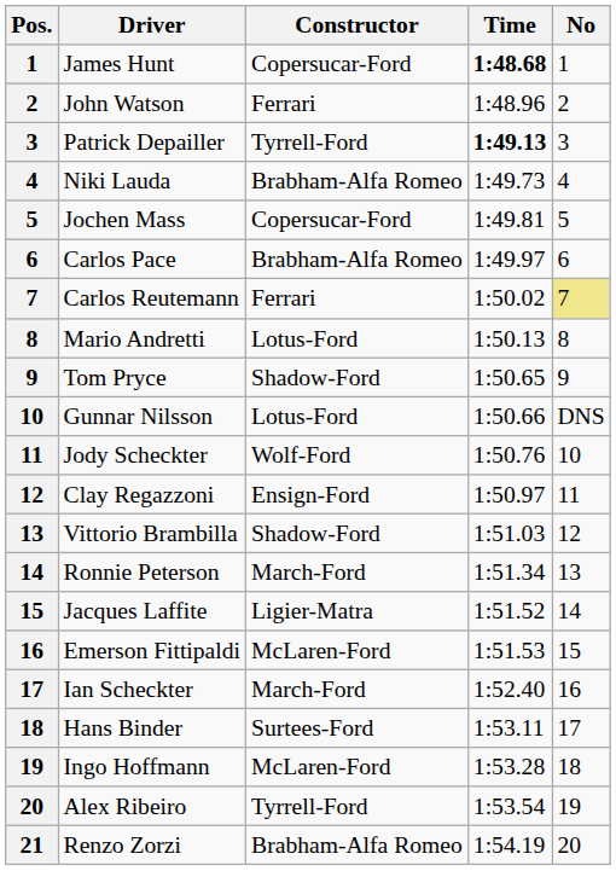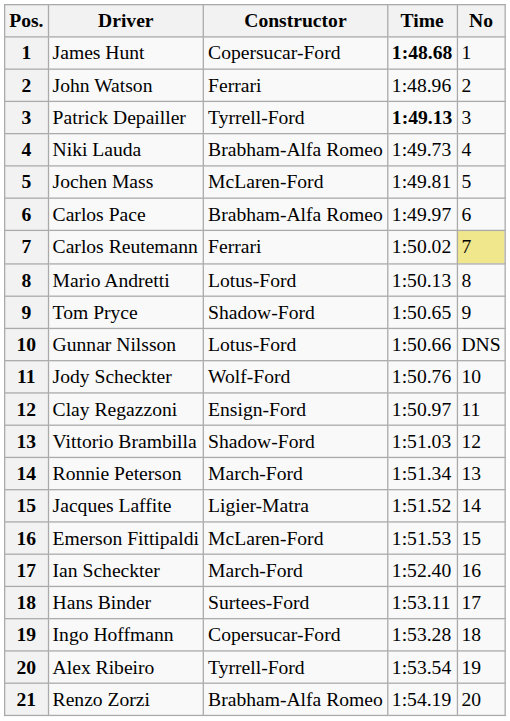 <table class="wikitable sortable" style="font-size: 95%">
 <tr>
 <th>Pos.</th>
 <th>Driver</th>
 <th>Constructor</th>
 <th>Time</th>
 <th>No</th>
 </tr>
 <tr>
 <th>1</th>
 <td> James Hunt</td>
 <td>Copersucar-Ford</td>
 <td><strong>1:48.68</strong></td>
 <td>1</td>
 </tr>
 <tr>
 <th>2</th>
 <td> John Watson</td>
 <td>Ferrari</td>
 <td>1:48.96</td>
 <td>2</td>
 </tr>
 <tr>
 <th>3</th>
 <td> Patrick Depailler</td>
 <td>Tyrrell-Ford</td>
 <td><strong>1:49.13</strong></td>
 <td>3</td>
 </tr>
 <tr>
 <th>4</th>
 <td> Niki Lauda</td>
 <td>Brabham-Alfa Romeo</td>
 <td>1:49.73</td>
 <td>4</td>
 </tr>
 <tr>
 <th>5</th>
 <td> Jochen Mass</td>
-<td>Copersucar-Ford</td>
+<td>McLaren-Ford</td>
 <td>1:49.81</td>
 <td>5</td>
 </tr>
 <tr>
 <th>6</th>
 <td> Carlos Pace</td>
 <td>Brabham-Alfa Romeo</td>
 <td>1:49.97</td>
 <td>6</td>
 </tr>
 <tr>
 <th>7</th>
 <td> Carlos Reutemann</td>
 <td>Ferrari</td>
 <td>1:50.02</td>
 <td style="background: khaki;">7</td>
 </tr>
 <tr>
 <th>8</th>
 <td> Mario Andretti</td>
 <td>Lotus-Ford</td>
 <td>1:50.13</td>
 <td>8</td>
 </tr>
 <tr>
 <th>9</th>
 <td> Tom Pryce</td>
 <td>Shadow-Ford</td>
 <td>1:50.65</td>
 <td>9</td>
 </tr>
 <tr>
 <th>10</th>
 <td> Gunnar Nilsson</td>
 <td>Lotus-Ford</td>
 <td>1:50.66</td>
 <td>DNS</td>
 </tr>
 <tr>
 <th>11</th>
 <td> Jody Scheckter</td>
 <td>Wolf-Ford</td>
 <td>1:50.76</td>
 <td>10</td>
 </tr>
 <tr>
 <th>12</th>
 <td> Clay Regazzoni</td>
 <td>Ensign-Ford</td>
 <td>1:50.97</td>
 <td>11</td>
 </tr>
 <tr>
 <th>13</th>
 <td> Vittorio Brambilla</td>
 <td>Shadow-Ford</td>
 <td>1:51.03</td>
 <td>12</td>
 </tr>
 <tr>
 <th>14</th>
 <td> Ronnie Peterson</td>
 <td>March-Ford</td>
 <td>1:51.34</td>
 <td>13</td>
 </tr>
 <tr>
 <th>15</th>
 <td> Jacques Laffite</td>
 <td>Ligier-Matra</td>
 <td>1:51.52</td>
 <td>14</td>
 </tr>
 <tr>
 <th>16</th>
 <td> Emerson Fittipaldi</td>
 <td>McLaren-Ford</td>
 <td>1:51.53</td>
 <td>15</td>
 </tr>
 <tr>
 <th>17</th>
 <td> Ian Scheckter</td>
 <td>March-Ford</td>
 <td>1:52.40</td>
 <td>16</td>
 </tr>
 <tr>
 <th>18</th>
 <td> Hans Binder</td>
 <td>Surtees-Ford</td>
 <td>1:53.11</td>
 <td>17</td>
 </tr>
 <tr>
 <th>19</th>
 <td> Ingo Hoffmann</td>
-<td>McLaren-Ford</td>
+<td>Copersucar-Ford</td>
 <td>1:53.28</td>
 <td>18</td>
 </tr>
 <tr>
 <th>20</th>
 <td> Alex Ribeiro</td>
 <td>Tyrrell-Ford</td>
 <td>1:53.54</td>
 <td>19</td>
 </tr>
 <tr>
 <th>21</th>
 <td> Renzo Zorzi</td>
 <td>Brabham-Alfa Romeo</td>
 <td>1:54.19</td>
 <td>20</td>
 </tr>
 </table>
